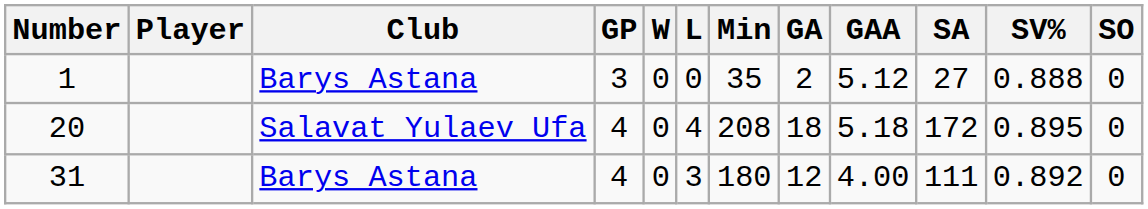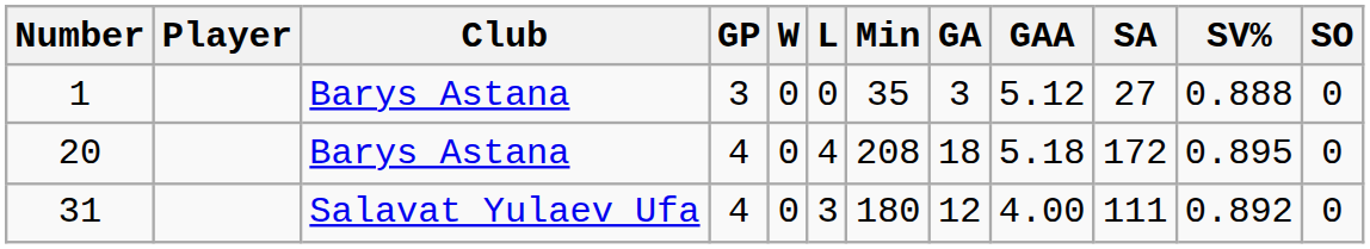 <table class="wikitable sortable" style="text-align: center;">
 <tr>
 <th scope="col">Number</th>
 <th scope="col">Player</th>
 <th scope="col">Club</th>
 <th scope="col">GP</th>
 <th scope="col">W</th>
 <th scope="col">L</th>
 <th scope="col">Min</th>
 <th scope="col">GA</th>
 <th scope="col">GAA</th>
 <th scope="col">SA</th>
 <th scope="col">SV%</th>
 <th scope="col">SO</th>
 </tr>
 <tr>
 <td>1</td>
 <td scope="row" align=left></td>
 <td align=left><a href='#'>Barys Astana</a></td>
 <td>3</td>
 <td>0</td>
 <td>0</td>
 <td>35</td>
-<td>2</td>
+<td>3</td>
 <td>5.12</td>
 <td>27</td>
 <td>0.888</td>
 <td>0</td>
 </tr>
 <tr>
 <td>20</td>
 <td scope="row" align=left></td>
-<td align=left><a href='#'>Salavat Yulaev Ufa</a></td>
+<td align=left><a href='#'>Barys Astana</a></td>
 <td>4</td>
 <td>0</td>
 <td>4</td>
 <td>208</td>
 <td>18</td>
 <td>5.18</td>
 <td>172</td>
 <td>0.895</td>
 <td>0</td>
 </tr>
 <tr>
 <td>31</td>
 <td scope="row" align=left></td>
-<td align=left><a href='#'>Barys Astana</a></td>
+<td align=left><a href='#'>Salavat Yulaev Ufa</a></td>
 <td>4</td>
 <td>0</td>
 <td>3</td>
 <td>180</td>
 <td>12</td>
 <td>4.00</td>
 <td>111</td>
 <td>0.892</td>
 <td>0</td>
 </tr>
 </table>
